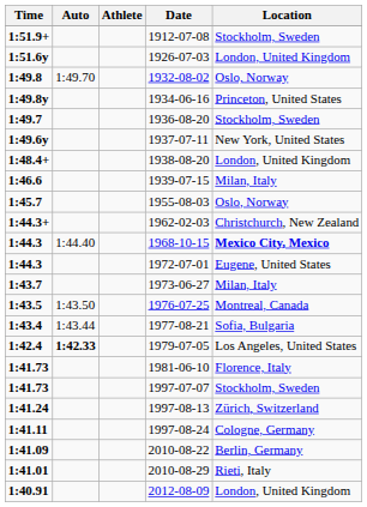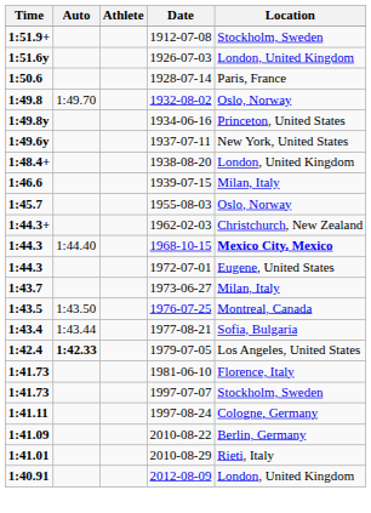 <table class=wikitable>
 <tr>
 <th>Time</th>
 <th>Auto</th>
 <th>Athlete</th>
 <th>Date</th>
 <th>Location</th>
 </tr>
 <tr valign="top">
 </tr>
 <tr>
 <td><strong>1:51.9+</strong></td>
 <td></td>
 <td align=left></td>
 <td>1912-07-08</td>
 <td><a href='#'>Stockholm, Sweden</a></td>
 </tr>
 <tr>
 <td><strong>1:51.6y</strong></td>
 <td></td>
 <td align=left></td>
 <td>1926-07-03</td>
 <td><a href='#'>London, United Kingdom</a></td>
 </tr>
 <tr>
+<td><strong>1:50.6</strong></td>
+<td></td>
+<td align=left></td>
+<td>1928-07-14</td>
+<td>Paris, France</td>
+</tr>
+<tr>
 <td><strong>1:49.8</strong></td>
 <td>1:49.70</td>
 <td align="left"></td>
 <td><a href='#'>1932-08-02</a></td>
 <td><a href='#'>Oslo, Norway</a></td>
 </tr>
 <tr>
 <td><strong>1:49.8y</strong></td>
 <td></td>
 <td align=left></td>
 <td>1934-06-16</td>
 <td><a href='#'>Princeton</a>, United States</td>
-</tr>
-<tr>
-<td><strong>1:49.7</strong></td>
-<td></td>
-<td align=left></td>
-<td>1936-08-20</td>
-<td><a href='#'>Stockholm, Sweden</a></td>
 </tr>
 <tr>
 <td><strong>1:49.6y</strong></td>
 <td></td>
 <td align=left></td>
 <td>1937-07-11</td>
 <td>New York, United States</td>
 </tr>
 <tr>
 <td><strong>1:48.4+</strong></td>
 <td></td>
 <td align=left></td>
 <td>1938-08-20</td>
 <td><a href='#'>London</a>, United Kingdom</td>
 </tr>
 <tr>
 <td><strong>1:46.6</strong></td>
 <td></td>
 <td align=left></td>
 <td>1939-07-15</td>
 <td><a href='#'>Milan, Italy</a></td>
 </tr>
 <tr>
 <td><strong>1:45.7</strong></td>
 <td></td>
 <td align=left></td>
 <td>1955-08-03</td>
 <td><a href='#'>Oslo, Norway</a></td>
 </tr>
 <tr>
 <td><strong>1:44.3+</strong></td>
 <td></td>
 <td align=left></td>
 <td>1962-02-03</td>
 <td><a href='#'>Christchurch</a>, New Zealand</td>
 </tr>
 <tr>
 <td><strong>1:44.3</strong></td>
 <td>1:44.40</td>
 <td align=left></td>
 <td><a href='#'>1968-10-15</a></td>
 <td><strong><a href='#'>Mexico City, Mexico</a></strong></td>
 </tr>
 <tr>
 <td><strong>1:44.3</strong></td>
 <td></td>
 <td align=left></td>
 <td>1972-07-01</td>
 <td><a href='#'>Eugene</a>, United States</td>
 </tr>
 <tr>
 <td><strong>1:43.7</strong></td>
 <td></td>
 <td align=left></td>
 <td>1973-06-27</td>
 <td><a href='#'>Milan, Italy</a></td>
 </tr>
 <tr>
 <td><strong>1:43.5</strong></td>
 <td>1:43.50</td>
 <td align=left></td>
 <td><a href='#'>1976-07-25</a></td>
 <td><a href='#'>Montreal, Canada</a></td>
 </tr>
 <tr>
 <td><strong>1:43.4</strong></td>
 <td>1:43.44</td>
 <td align=left></td>
 <td>1977-08-21</td>
 <td><a href='#'>Sofia, Bulgaria</a></td>
 </tr>
 <tr>
 <td><strong>1:42.4</strong></td>
 <td><strong>1:42.33</strong></td>
 <td align=left></td>
 <td>1979-07-05</td>
 <td>Los Angeles, United States</td>
 </tr>
 <tr>
 <td><strong>1:41.73</strong></td>
 <td></td>
 <td align=left></td>
 <td>1981-06-10</td>
 <td><a href='#'>Florence, Italy</a></td>
 </tr>
 <tr>
 <td><strong>1:41.73</strong></td>
 <td></td>
 <td align=left></td>
 <td>1997-07-07</td>
 <td><a href='#'>Stockholm, Sweden</a></td>
 </tr>
 <tr>
-<td><strong>1:41.24</strong></td>
-<td></td>
-<td align=left></td>
-<td>1997-08-13</td>
-<td><a href='#'>Zürich, Switzerland</a></td>
-</tr>
-<tr>
 <td><strong>1:41.11</strong></td>
 <td></td>
 <td align=left></td>
 <td>1997-08-24</td>
 <td><a href='#'>Cologne, Germany</a></td>
 </tr>
 <tr>
 <td><strong>1:41.09</strong></td>
 <td></td>
 <td align=left></td>
 <td>2010-08-22</td>
 <td><a href='#'>Berlin, Germany</a></td>
 </tr>
 <tr>
 <td><strong>1:41.01</strong></td>
 <td></td>
 <td align=left></td>
 <td>2010-08-29</td>
 <td><a href='#'>Rieti</a>, Italy</td>
 </tr>
 <tr>
 <td><strong>1:40.91</strong></td>
 <td></td>
 <td align=left></td>
 <td><a href='#'>2012-08-09</a></td>
 <td><a href='#'>London</a>, United Kingdom</td>
 </tr>
 </table>
